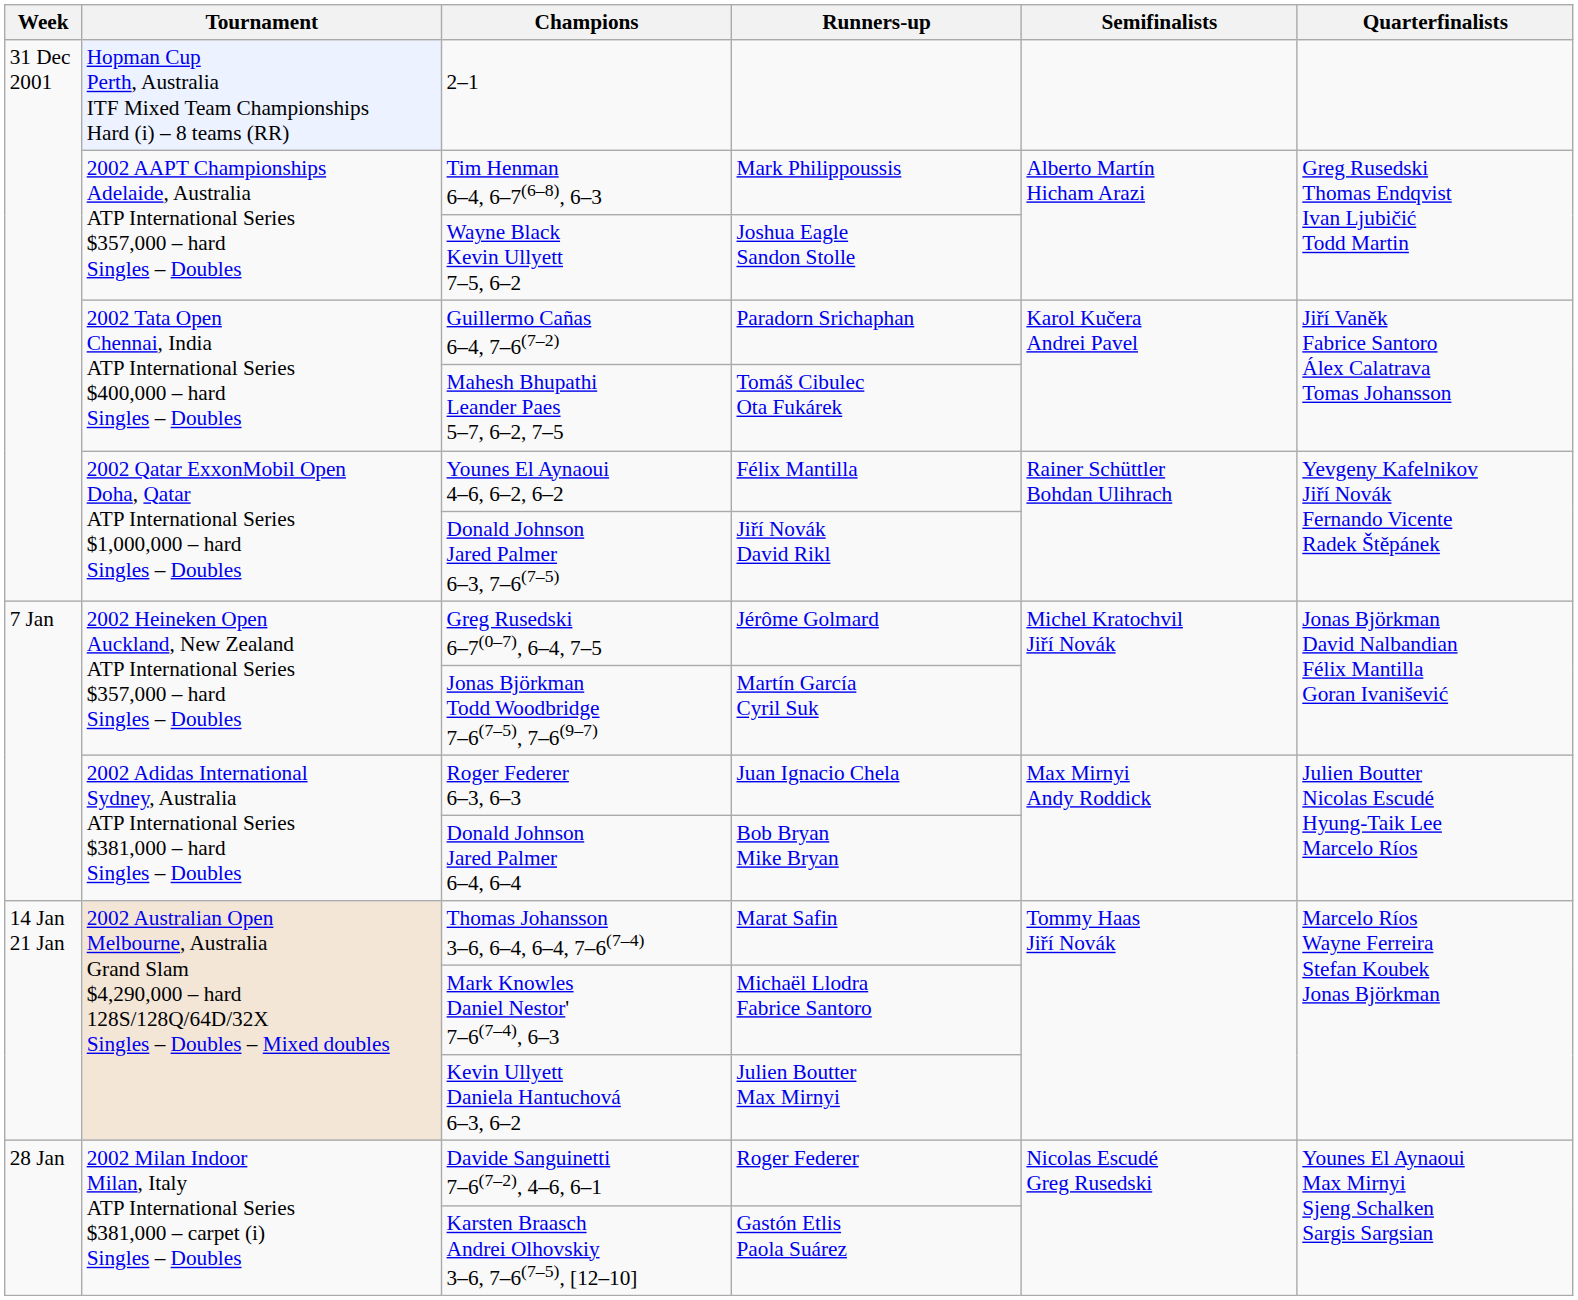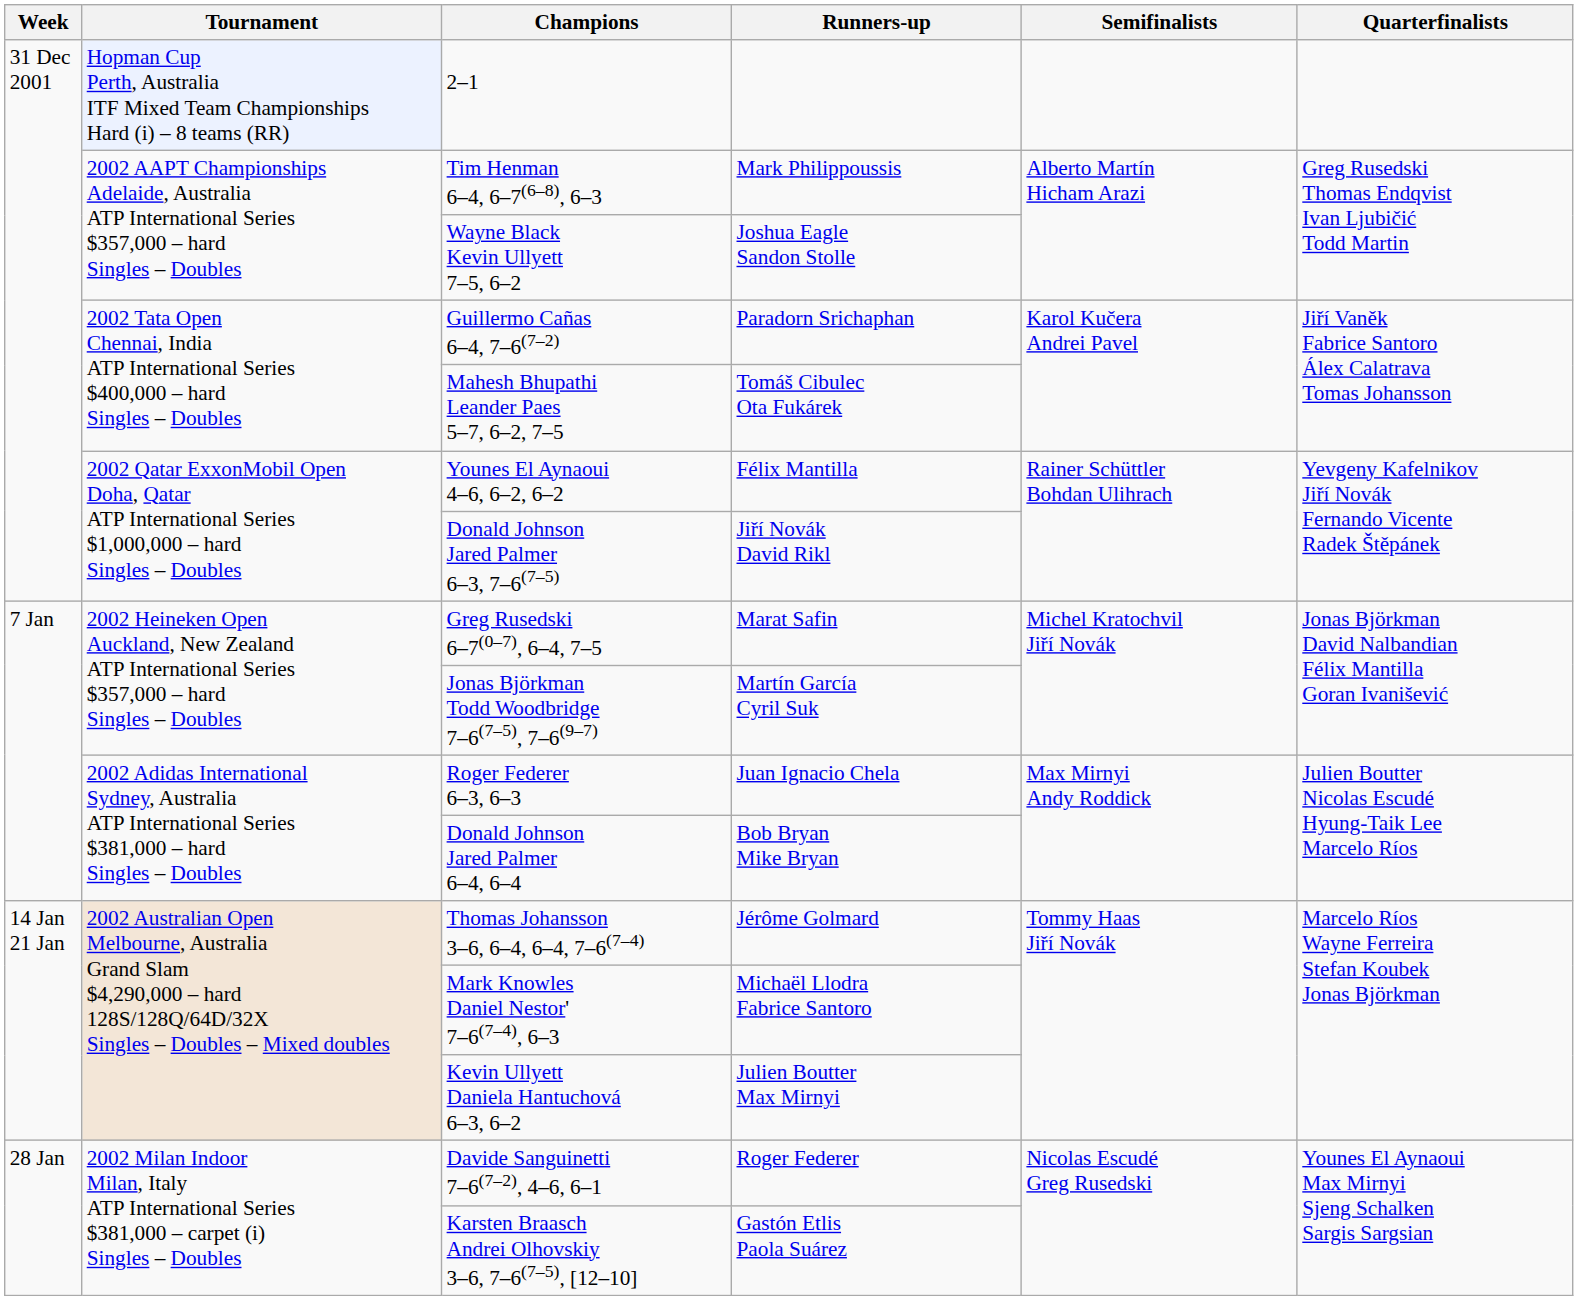 <table class=wikitable style=font-size:95%>
 <tr>
 <th style="width:48px;">Week</th>
 <th style="width:250px;">Tournament</th>
 <th style="width:200px;">Champions</th>
 <th style="width:200px;">Runners-up</th>
 <th style="width:190px;">Semifinalists</th>
 <th style="width:190px;">Quarterfinalists</th>
 </tr>
 <tr valign=top>
 <td rowspan=7>31 Dec 2001</td>
 <td style="background:#ECF2FF;"><a href='#'>Hopman Cup</a><br><a href='#'>Perth</a>, Australia<br>ITF Mixed Team Championships<br> Hard (i) – 8 teams (RR)</td>
 <td><br>2–1</td>
 <td></td>
 <td><br><br></td>
 <td><br><br></td>
 </tr>
 <tr valign=top>
 <td rowspan=2><a href='#'>2002 AAPT Championships</a><br> <a href='#'>Adelaide</a>, Australia<br>ATP International Series<br>$357,000 – hard<br> <a href='#'>Singles</a> – <a href='#'>Doubles</a></td>
 <td> <a href='#'>Tim Henman</a><br>6–4, 6–7<sup>(6–8)</sup>, 6–3</td>
 <td> <a href='#'>Mark Philippoussis</a></td>
 <td rowspan=2> <a href='#'>Alberto Martín</a><br> <a href='#'>Hicham Arazi</a></td>
 <td rowspan=2> <a href='#'>Greg Rusedski</a><br> <a href='#'>Thomas Endqvist</a><br> <a href='#'>Ivan Ljubičić</a><br> <a href='#'>Todd Martin</a></td>
 </tr>
 <tr valign=top>
 <td> <a href='#'>Wayne Black</a><br> <a href='#'>Kevin Ullyett</a><br>7–5, 6–2</td>
 <td> <a href='#'>Joshua Eagle</a><br> <a href='#'>Sandon Stolle</a></td>
 </tr>
 <tr valign=top>
 <td rowspan=2><a href='#'>2002 Tata Open</a><br> <a href='#'>Chennai</a>, India<br>ATP International Series<br>$400,000 – hard <br> <a href='#'>Singles</a> – <a href='#'>Doubles</a></td>
 <td> <a href='#'>Guillermo Cañas</a><br>6–4, 7–6<sup>(7–2)</sup></td>
 <td> <a href='#'>Paradorn Srichaphan</a></td>
 <td rowspan=2> <a href='#'>Karol Kučera</a><br> <a href='#'>Andrei Pavel</a></td>
 <td rowspan=2> <a href='#'>Jiří Vaněk</a><br> <a href='#'>Fabrice Santoro</a><br> <a href='#'>Álex Calatrava</a><br> <a href='#'>Tomas Johansson</a></td>
 </tr>
 <tr valign=top>
 <td> <a href='#'>Mahesh Bhupathi</a><br> <a href='#'>Leander Paes</a><br>5–7, 6–2, 7–5</td>
 <td> <a href='#'>Tomáš Cibulec</a><br> <a href='#'>Ota Fukárek</a></td>
 </tr>
 <tr valign=top>
 <td rowspan=2><a href='#'>2002 Qatar ExxonMobil Open</a><br> <a href='#'>Doha</a>, <a href='#'>Qatar</a><br>ATP International Series<br>$1,000,000 – hard <br> <a href='#'>Singles</a> – <a href='#'>Doubles</a></td>
 <td> <a href='#'>Younes El Aynaoui</a><br>4–6, 6–2, 6–2</td>
 <td> <a href='#'>Félix Mantilla</a></td>
 <td rowspan=2> <a href='#'>Rainer Schüttler</a><br> <a href='#'>Bohdan Ulihrach</a></td>
 <td rowspan=2> <a href='#'>Yevgeny Kafelnikov</a><br> <a href='#'>Jiří Novák</a><br> <a href='#'>Fernando Vicente</a><br> <a href='#'>Radek Štěpánek</a></td>
 </tr>
 <tr valign=top>
 <td> <a href='#'>Donald Johnson</a><br> <a href='#'>Jared Palmer</a><br>6–3, 7–6<sup>(7–5)</sup></td>
 <td> <a href='#'>Jiří Novák</a><br> <a href='#'>David Rikl</a></td>
 </tr>
 <tr valign=top>
 <td rowspan=4>7 Jan</td>
 <td rowspan=2><a href='#'>2002 Heineken Open</a><br> <a href='#'>Auckland</a>, New Zealand<br>ATP International Series<br>$357,000 – hard <br> <a href='#'>Singles</a> – <a href='#'>Doubles</a></td>
 <td> <a href='#'>Greg Rusedski</a><br>6–7<sup>(0–7)</sup>, 6–4, 7–5</td>
-<td> <a href='#'>Jérôme Golmard</a></td>
+<td> <a href='#'>Marat Safin</a></td>
 <td rowspan=2> <a href='#'>Michel Kratochvil</a><br> <a href='#'>Jiří Novák</a></td>
 <td rowspan=2> <a href='#'>Jonas Björkman</a><br> <a href='#'>David Nalbandian</a><br> <a href='#'>Félix Mantilla</a><br> <a href='#'>Goran Ivanišević</a></td>
 </tr>
 <tr valign=top>
 <td> <a href='#'>Jonas Björkman</a><br> <a href='#'>Todd Woodbridge</a><br>7–6<sup>(7–5)</sup>, 7–6<sup>(9–7)</sup></td>
 <td> <a href='#'>Martín García</a><br> <a href='#'>Cyril Suk</a></td>
 </tr>
 <tr valign=top>
 <td rowspan=2><a href='#'>2002 Adidas International</a><br> <a href='#'>Sydney</a>, Australia<br>ATP International Series<br>$381,000 – hard <br> <a href='#'>Singles</a> – <a href='#'>Doubles</a></td>
 <td> <a href='#'>Roger Federer</a><br>6–3, 6–3</td>
 <td> <a href='#'>Juan Ignacio Chela</a></td>
 <td rowspan=2> <a href='#'>Max Mirnyi</a><br> <a href='#'>Andy Roddick</a></td>
 <td rowspan=2> <a href='#'>Julien Boutter</a><br> <a href='#'>Nicolas Escudé</a><br> <a href='#'>Hyung-Taik Lee</a><br> <a href='#'>Marcelo Ríos</a></td>
 </tr>
 <tr valign=top>
 <td> <a href='#'>Donald Johnson</a><br> <a href='#'>Jared Palmer</a><br>6–4, 6–4</td>
 <td> <a href='#'>Bob Bryan</a><br> <a href='#'>Mike Bryan</a></td>
 </tr>
 <tr valign=top>
 <td rowspan=3>14 Jan<br>21 Jan</td>
 <td bgcolor=#F3E6D7 rowspan=3><a href='#'>2002 Australian Open</a><br> <a href='#'>Melbourne</a>, Australia<br>Grand Slam<br>$4,290,000 – hard<br>128S/128Q/64D/32X<br><a href='#'>Singles</a> – <a href='#'>Doubles</a> – <a href='#'>Mixed doubles</a></td>
 <td> <a href='#'>Thomas Johansson</a><br>3–6, 6–4, 6–4, 7–6<sup>(7–4)</sup></td>
-<td> <a href='#'>Marat Safin</a></td>
+<td> <a href='#'>Jérôme Golmard</a></td>
 <td rowspan=3> <a href='#'>Tommy Haas</a><br> <a href='#'>Jiří Novák</a></td>
 <td rowspan=3> <a href='#'>Marcelo Ríos</a><br> <a href='#'>Wayne Ferreira</a><br> <a href='#'>Stefan Koubek</a><br> <a href='#'>Jonas Björkman</a></td>
 </tr>
 <tr valign=top>
 <td> <a href='#'>Mark Knowles</a><br> <a href='#'>Daniel Nestor</a>'<br>7–6<sup>(7–4)</sup>, 6–3</td>
 <td> <a href='#'>Michaël Llodra</a><br> <a href='#'>Fabrice Santoro</a></td>
 </tr>
 <tr valign=top>
 <td> <a href='#'>Kevin Ullyett</a><br> <a href='#'>Daniela Hantuchová</a><br>6–3, 6–2</td>
 <td> <a href='#'>Julien Boutter</a><br> <a href='#'>Max Mirnyi</a></td>
 </tr>
 <tr valign=top>
 <td rowspan=2>28 Jan</td>
 <td rowspan=2><a href='#'>2002 Milan Indoor</a><br> <a href='#'>Milan</a>, Italy<br>ATP International Series<br>$381,000 – carpet (i) <br> <a href='#'>Singles</a> – <a href='#'>Doubles</a></td>
 <td> <a href='#'>Davide Sanguinetti</a><br>7–6<sup>(7–2)</sup>, 4–6, 6–1</td>
 <td> <a href='#'>Roger Federer</a></td>
 <td rowspan=2> <a href='#'>Nicolas Escudé</a><br> <a href='#'>Greg Rusedski</a></td>
 <td rowspan=2> <a href='#'>Younes El Aynaoui</a><br> <a href='#'>Max Mirnyi</a><br> <a href='#'>Sjeng Schalken</a><br> <a href='#'>Sargis Sargsian</a></td>
 </tr>
 <tr valign=top>
 <td> <a href='#'>Karsten Braasch</a><br> <a href='#'>Andrei Olhovskiy</a><br>3–6, 7–6<sup>(7–5)</sup>, [12–10]</td>
 <td> <a href='#'>Gastón Etlis</a><br> <a href='#'>Paola Suárez</a></td>
 </tr>
 </table>
